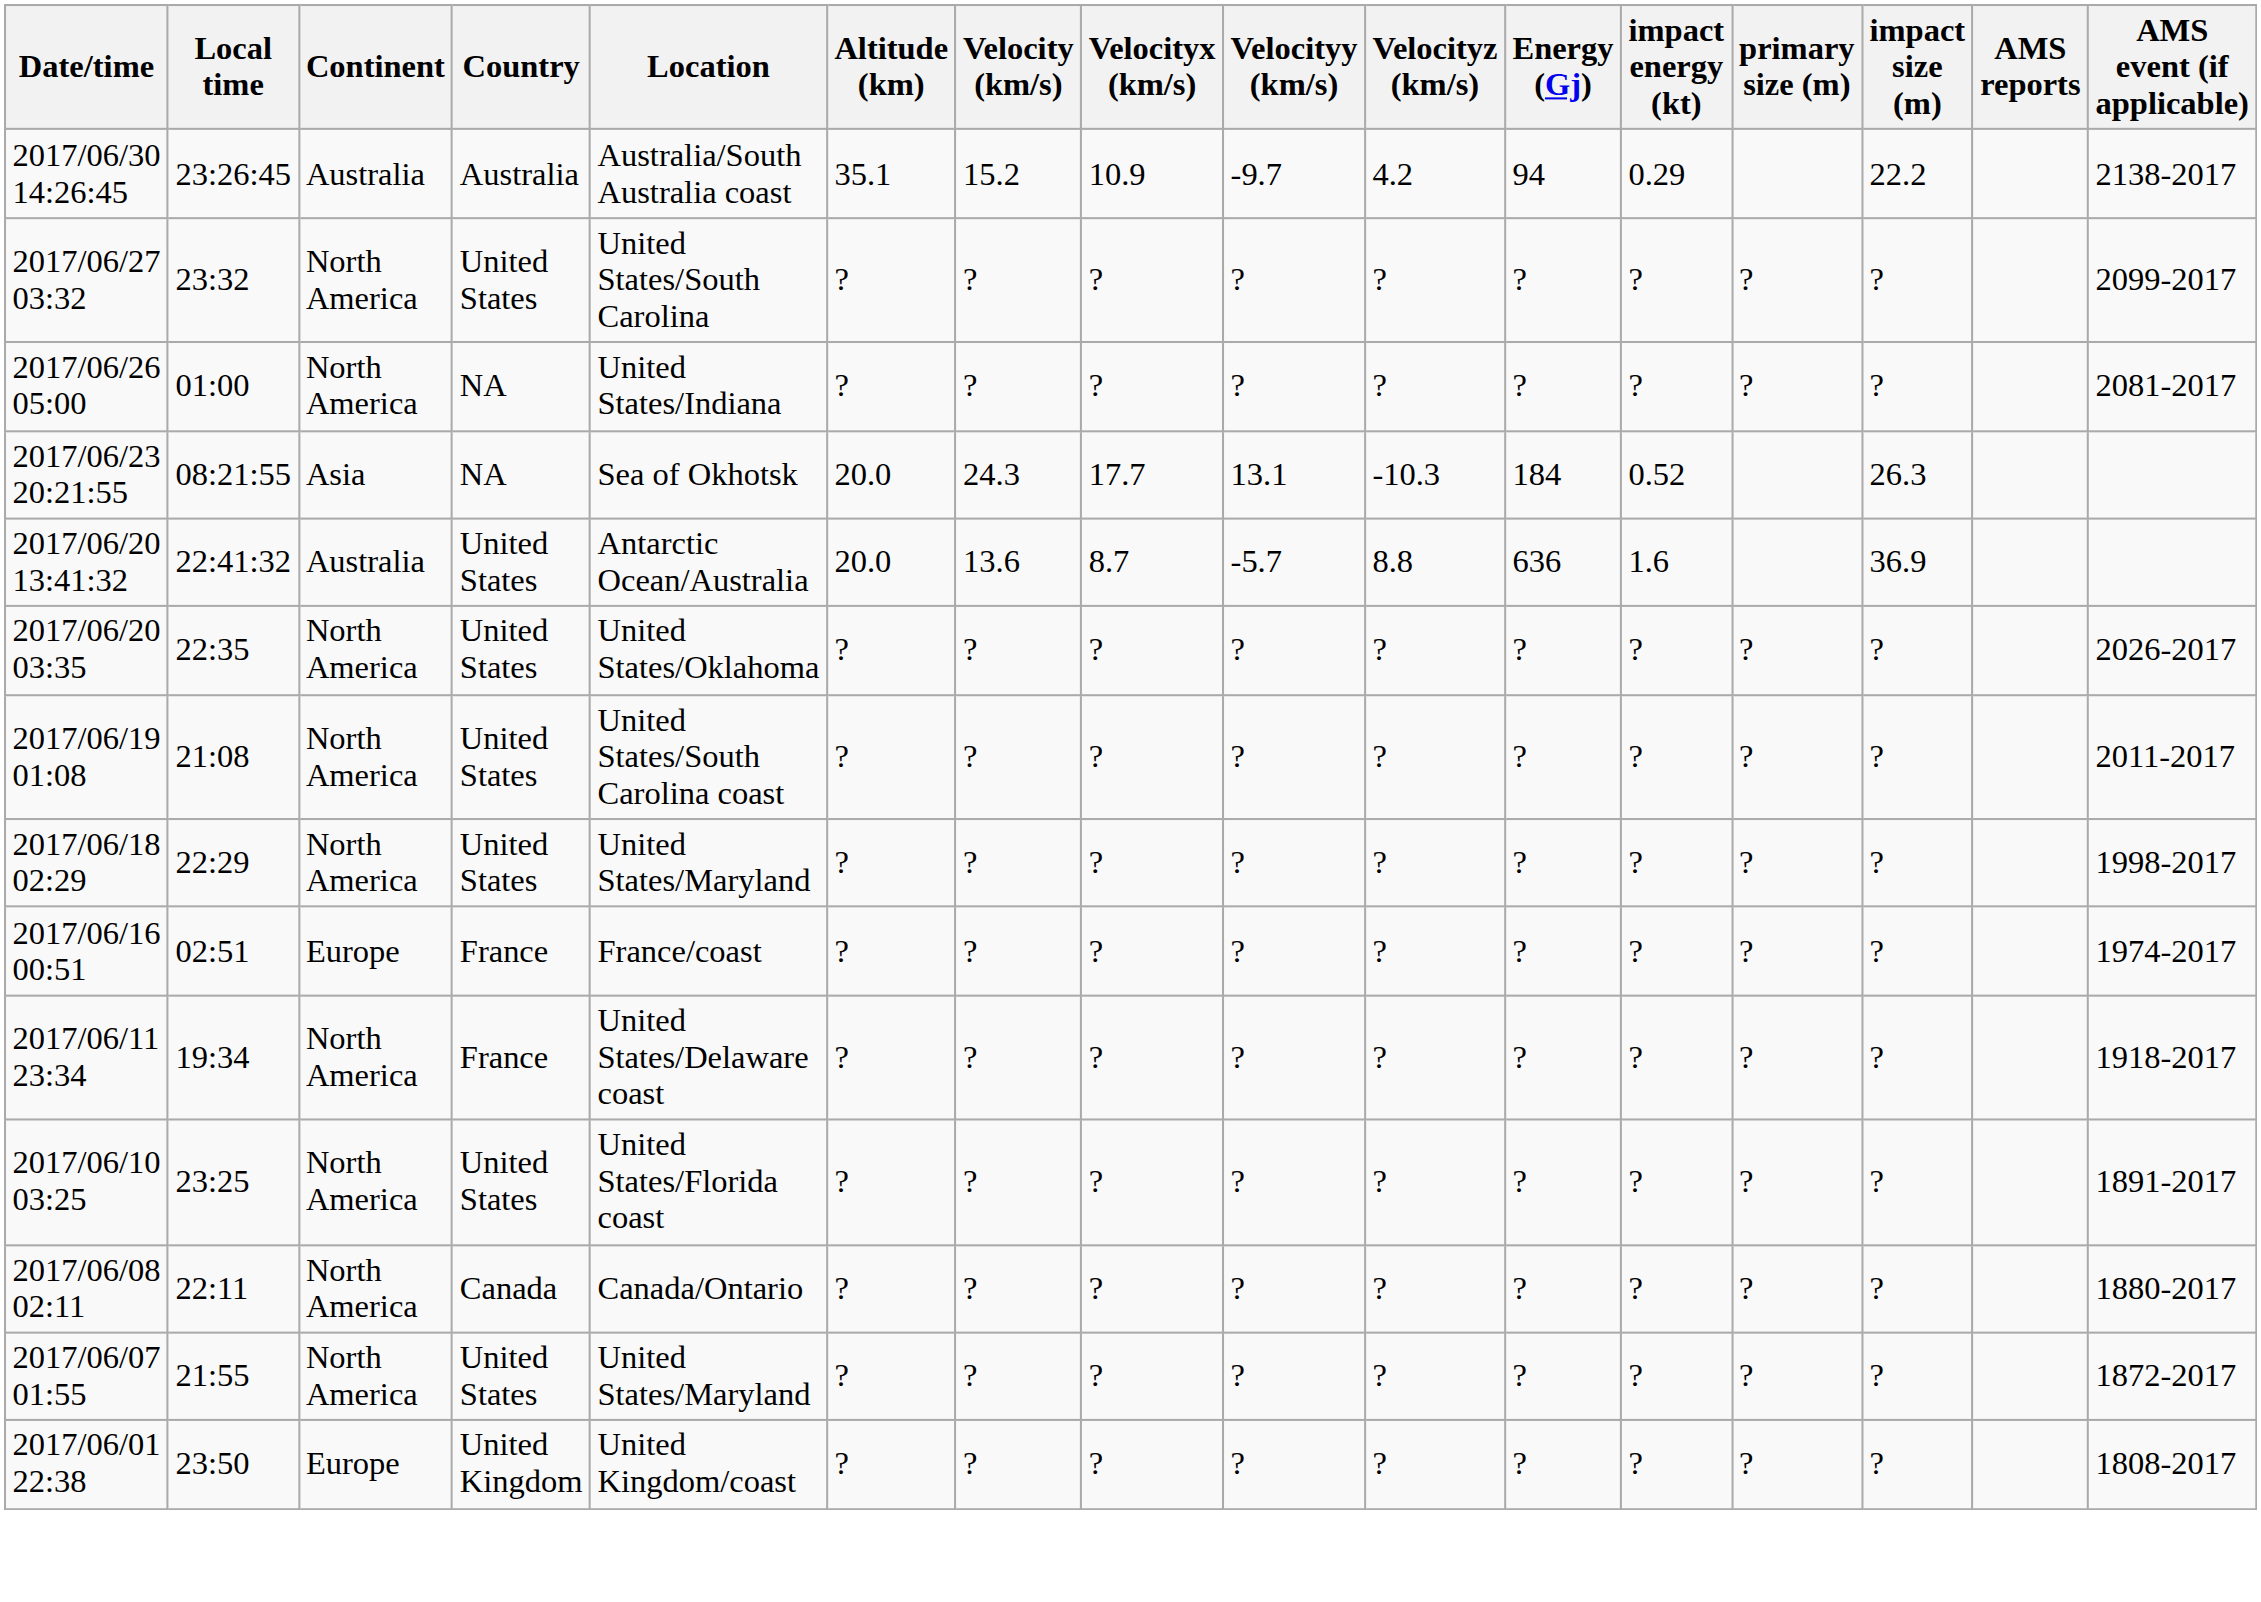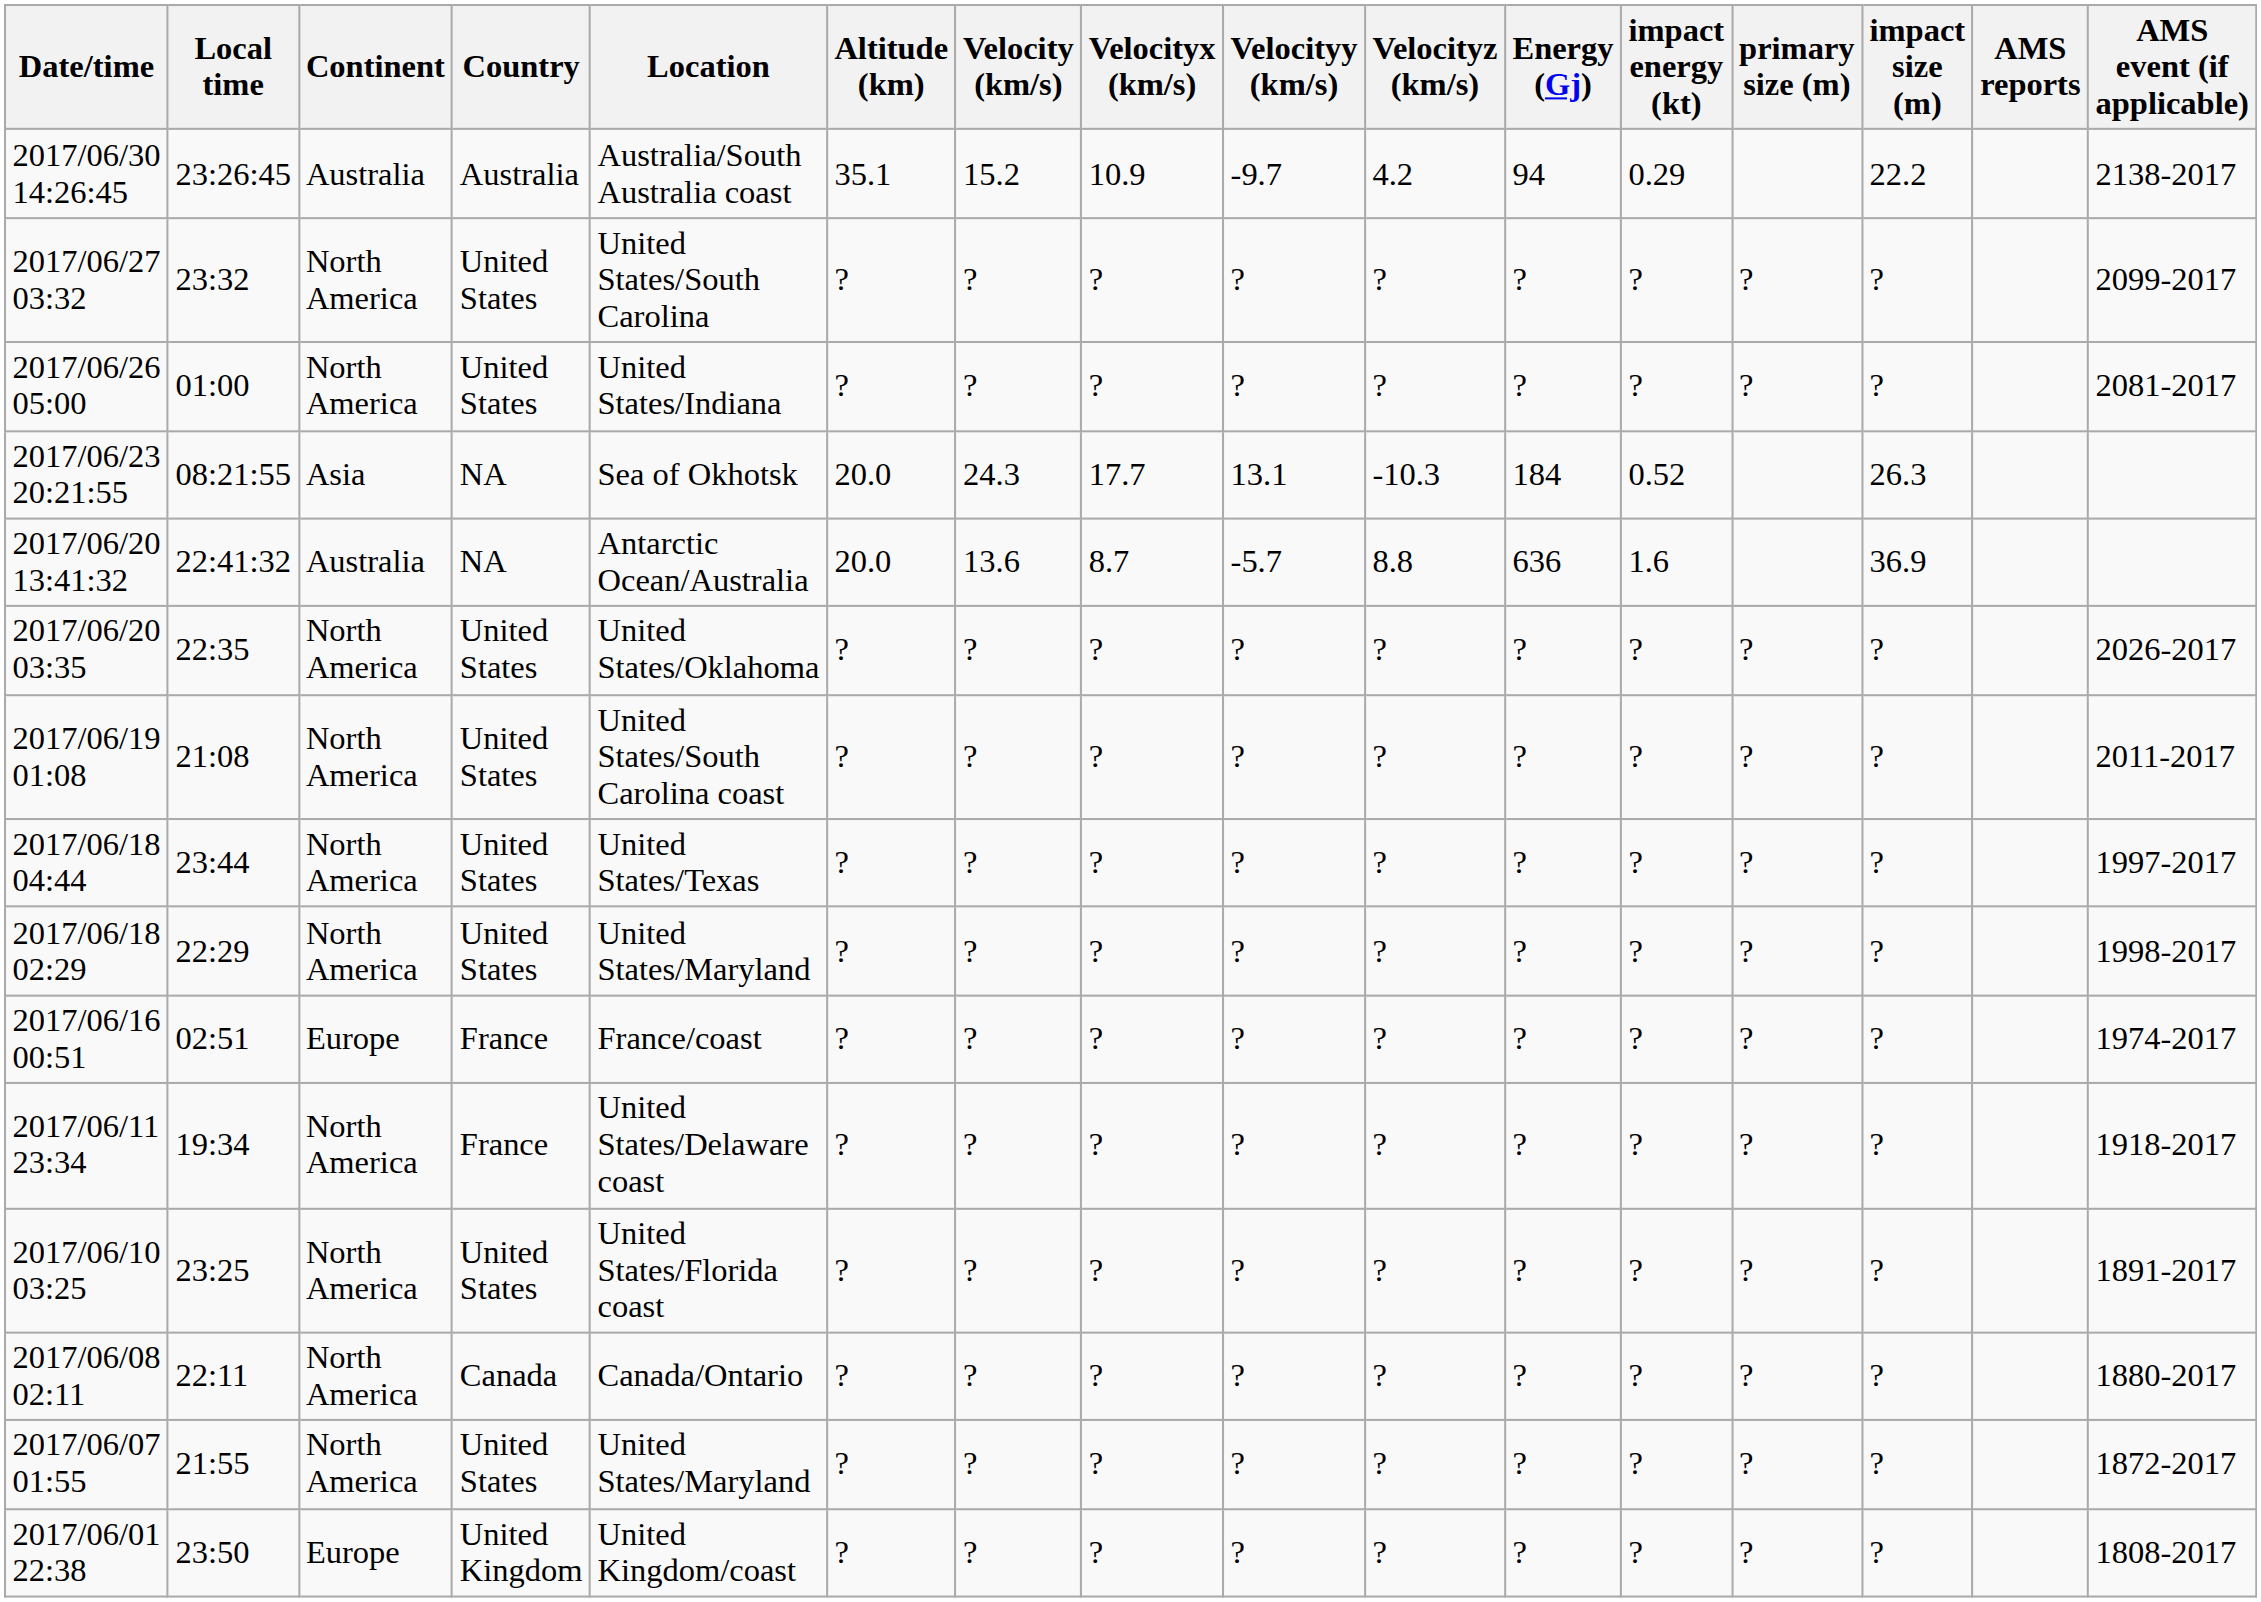 <table class="wikitable sortable">
 <tr>
 <th>Date/time</th>
 <th>Local time</th>
 <th>Continent</th>
 <th>Country</th>
 <th>Location</th>
 <th>Altitude (km)</th>
 <th>Velocity (km/s)</th>
 <th>Velocityx (km/s)</th>
 <th>Velocityy (km/s)</th>
 <th>Velocityz (km/s)</th>
 <th>Energy (<a href='#'>Gj</a>)</th>
 <th>impact energy (kt)</th>
 <th>primary size (m)</th>
 <th>impact size (m)</th>
 <th>AMS reports</th>
 <th>AMS event (if applicable)</th>
 </tr>
 <tr>
 <td>2017/06/30 14:26:45</td>
 <td>23:26:45</td>
 <td>Australia</td>
 <td>Australia</td>
 <td>Australia/South Australia coast</td>
 <td>35.1</td>
 <td>15.2</td>
 <td>10.9</td>
 <td>-9.7</td>
 <td>4.2</td>
 <td>94</td>
 <td>0.29</td>
 <td></td>
 <td>22.2</td>
 <td></td>
 <td>2138-2017</td>
 </tr>
 <tr>
 <td>2017/06/27 03:32</td>
 <td>23:32</td>
 <td>North America</td>
 <td>United States</td>
 <td>United States/South Carolina</td>
 <td>?</td>
 <td>?</td>
 <td>?</td>
 <td>?</td>
 <td>?</td>
 <td>?</td>
 <td>?</td>
 <td>?</td>
 <td>?</td>
 <td></td>
 <td>2099-2017</td>
 </tr>
 <tr>
 <td>2017/06/26 05:00</td>
 <td>01:00</td>
 <td>North America</td>
-<td>NA</td>
+<td>United States</td>
 <td>United States/Indiana</td>
 <td>?</td>
 <td>?</td>
 <td>?</td>
 <td>?</td>
 <td>?</td>
 <td>?</td>
 <td>?</td>
 <td>?</td>
 <td>?</td>
 <td></td>
 <td>2081-2017</td>
 </tr>
 <tr>
 <td>2017/06/23 20:21:55</td>
 <td>08:21:55</td>
 <td>Asia</td>
 <td>NA</td>
 <td>Sea of Okhotsk</td>
 <td>20.0</td>
 <td>24.3</td>
 <td>17.7</td>
 <td>13.1</td>
 <td>-10.3</td>
 <td>184</td>
 <td>0.52</td>
 <td></td>
 <td>26.3</td>
 <td></td>
 <td></td>
 </tr>
 <tr>
 <td>2017/06/20 13:41:32</td>
 <td>22:41:32</td>
 <td>Australia</td>
-<td>United States</td>
+<td>NA</td>
 <td>Antarctic Ocean/Australia</td>
 <td>20.0</td>
 <td>13.6</td>
 <td>8.7</td>
 <td>-5.7</td>
 <td>8.8</td>
 <td>636</td>
 <td>1.6</td>
 <td></td>
 <td>36.9</td>
 <td></td>
 <td></td>
 </tr>
 <tr>
 <td>2017/06/20 03:35</td>
 <td>22:35</td>
 <td>North America</td>
 <td>United States</td>
 <td>United States/Oklahoma</td>
 <td>?</td>
 <td>?</td>
 <td>?</td>
 <td>?</td>
 <td>?</td>
 <td>?</td>
 <td>?</td>
 <td>?</td>
 <td>?</td>
 <td></td>
 <td>2026-2017</td>
 </tr>
 <tr>
 <td>2017/06/19 01:08</td>
 <td>21:08</td>
 <td>North America</td>
 <td>United States</td>
 <td>United States/South Carolina coast</td>
 <td>?</td>
 <td>?</td>
 <td>?</td>
 <td>?</td>
 <td>?</td>
 <td>?</td>
 <td>?</td>
 <td>?</td>
 <td>?</td>
 <td></td>
 <td>2011-2017</td>
+</tr>
+<tr>
+<td>2017/06/18 04:44</td>
+<td>23:44</td>
+<td>North America</td>
+<td>United States</td>
+<td>United States/Texas</td>
+<td>?</td>
+<td>?</td>
+<td>?</td>
+<td>?</td>
+<td>?</td>
+<td>?</td>
+<td>?</td>
+<td>?</td>
+<td>?</td>
+<td></td>
+<td>1997-2017</td>
 </tr>
 <tr>
 <td>2017/06/18 02:29</td>
 <td>22:29</td>
 <td>North America</td>
 <td>United States</td>
 <td>United States/Maryland</td>
 <td>?</td>
 <td>?</td>
 <td>?</td>
 <td>?</td>
 <td>?</td>
 <td>?</td>
 <td>?</td>
 <td>?</td>
 <td>?</td>
 <td></td>
 <td>1998-2017</td>
 </tr>
 <tr>
 <td>2017/06/16 00:51</td>
 <td>02:51</td>
 <td>Europe</td>
 <td>France</td>
 <td>France/coast</td>
 <td>?</td>
 <td>?</td>
 <td>?</td>
 <td>?</td>
 <td>?</td>
 <td>?</td>
 <td>?</td>
 <td>?</td>
 <td>?</td>
 <td></td>
 <td>1974-2017</td>
 </tr>
 <tr>
 <td>2017/06/11 23:34</td>
 <td>19:34</td>
 <td>North America</td>
 <td>France</td>
 <td>United States/Delaware coast</td>
 <td>?</td>
 <td>?</td>
 <td>?</td>
 <td>?</td>
 <td>?</td>
 <td>?</td>
 <td>?</td>
 <td>?</td>
 <td>?</td>
 <td></td>
 <td>1918-2017</td>
 </tr>
 <tr>
 <td>2017/06/10 03:25</td>
 <td>23:25</td>
 <td>North America</td>
 <td>United States</td>
 <td>United States/Florida coast</td>
 <td>?</td>
 <td>?</td>
 <td>?</td>
 <td>?</td>
 <td>?</td>
 <td>?</td>
 <td>?</td>
 <td>?</td>
 <td>?</td>
 <td></td>
 <td>1891-2017</td>
 </tr>
 <tr>
 <td>2017/06/08 02:11</td>
 <td>22:11</td>
 <td>North America</td>
 <td>Canada</td>
 <td>Canada/Ontario</td>
 <td>?</td>
 <td>?</td>
 <td>?</td>
 <td>?</td>
 <td>?</td>
 <td>?</td>
 <td>?</td>
 <td>?</td>
 <td>?</td>
 <td></td>
 <td>1880-2017</td>
 </tr>
 <tr>
 <td>2017/06/07 01:55</td>
 <td>21:55</td>
 <td>North America</td>
 <td>United States</td>
 <td>United States/Maryland</td>
 <td>?</td>
 <td>?</td>
 <td>?</td>
 <td>?</td>
 <td>?</td>
 <td>?</td>
 <td>?</td>
 <td>?</td>
 <td>?</td>
 <td></td>
 <td>1872-2017</td>
 </tr>
 <tr>
 <td>2017/06/01 22:38</td>
 <td>23:50</td>
 <td>Europe</td>
 <td>United Kingdom</td>
 <td>United Kingdom/coast</td>
 <td>?</td>
 <td>?</td>
 <td>?</td>
 <td>?</td>
 <td>?</td>
 <td>?</td>
 <td>?</td>
 <td>?</td>
 <td>?</td>
 <td></td>
 <td>1808-2017</td>
 </tr>
 </table>
